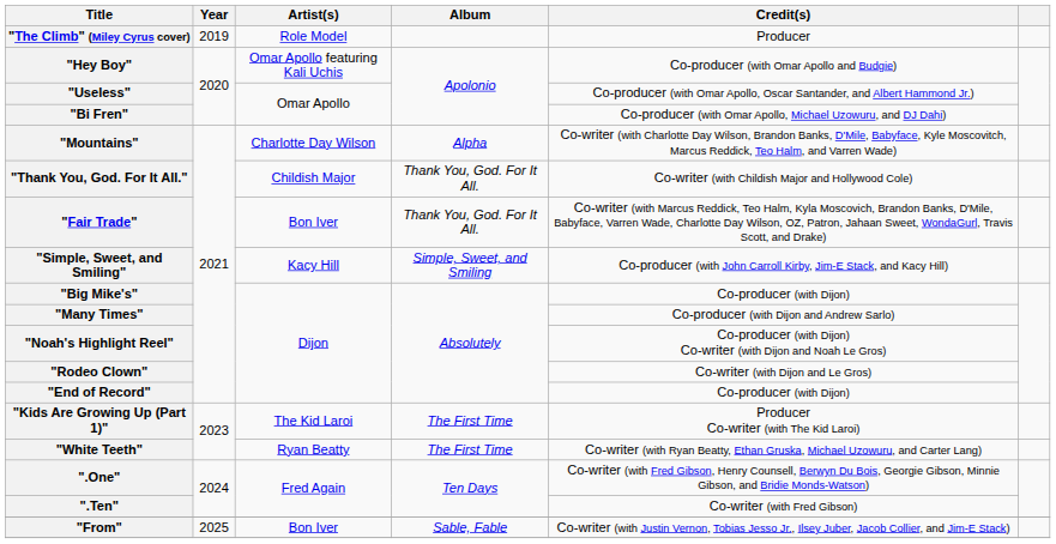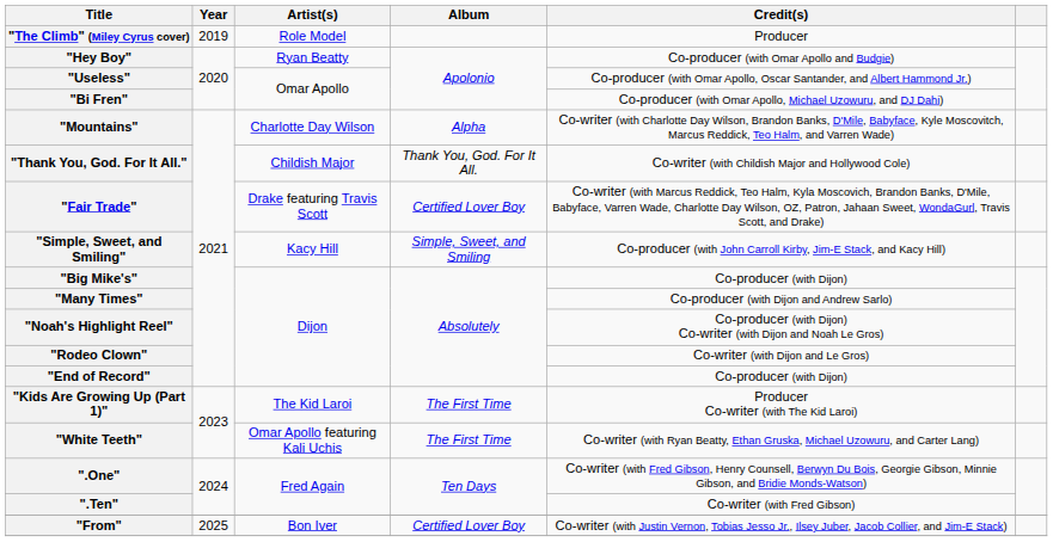 <table class="wikitable plainrowheaders" style="text-align:center" width="100%";">
 <tr>
 <th scope="col" style="width:18%;">Title</th>
 <th scope="col" style="width:4%;">Year</th>
 <th scope="col" style="width:15%;">Artist(s)</th>
 <th scope="col" style="width:15%;">Album</th>
 <th scope="col" style="width:45%;">Credit(s)</th>
 <th scope="col" style="width:3%;"></th>
 </tr>
 <tr>
 <th scope="row">"<a href='#'>The Climb</a>" <small>(<a href='#'>Miley Cyrus</a> cover)</small></th>
 <td>2019</td>
 <td><a href='#'>Role Model</a></td>
 <td></td>
 <td>Producer</td>
 <td></td>
 </tr>
 <tr>
 <th scope="row">"Hey Boy"</th>
 <td rowspan="3">2020</td>
-<td><a href='#'>Omar Apollo</a> featuring <a href='#'>Kali Uchis</a></td>
+<td><a href='#'>Ryan Beatty</a></td>
 <td rowspan="3"><em><a href='#'>Apolonio</a></em></td>
 <td>Co-producer <small>(with Omar Apollo and <a href='#'>Budgie</a>)</small></td>
 <td rowspan="3"></td>
 </tr>
 <tr>
 <th scope="row">"Useless"</th>
 <td rowspan="2">Omar Apollo</td>
 <td>Co-producer <small>(with Omar Apollo, Oscar Santander, and <a href='#'>Albert Hammond Jr.</a>)</small></td>
 </tr>
 <tr>
 <th scope="row">"Bi Fren"</th>
 <td>Co-producer <small>(with Omar Apollo, <a href='#'>Michael Uzowuru</a>, and <a href='#'>DJ Dahi</a>)</small></td>
 </tr>
 <tr>
 <th scope="row">"Mountains"</th>
 <td rowspan="9">2021</td>
 <td><a href='#'>Charlotte Day Wilson</a></td>
 <td><em><a href='#'>Alpha</a></em></td>
 <td>Co-writer <small>(with Charlotte Day Wilson, Brandon Banks, <a href='#'>D'Mile</a>, <a href='#'>Babyface</a>, Kyle Moscovitch, Marcus Reddick, <a href='#'>Teo Halm</a>, and Varren Wade)</small></td>
 <td></td>
 </tr>
 <tr>
 <th scope="row">"Thank You, God. For It All."</th>
 <td><a href='#'>Childish Major</a></td>
 <td><em>Thank You, God. For It All.</em></td>
 <td>Co-writer <small>(with Childish Major and Hollywood Cole)</small></td>
 <td></td>
 </tr>
 <tr>
 <th scope="row">"<a href='#'>Fair Trade</a>"</th>
-<td><a href='#'>Bon Iver</a></td>
-<td><em>Thank You, God. For It All.</em></td>
+<td><a href='#'>Drake</a> featuring <a href='#'>Travis Scott</a></td>
+<td><em><a href='#'>Certified Lover Boy</a></em></td>
 <td>Co-writer <small>(with Marcus Reddick, Teo Halm, Kyla Moscovich, Brandon Banks, D'Mile, Babyface, Varren Wade, Charlotte Day Wilson, OZ, Patron, Jahaan Sweet, <a href='#'>WondaGurl</a>, Travis Scott, and Drake)</small></td>
 <td></td>
 </tr>
 <tr>
 <th scope="row">"Simple, Sweet, and Smiling"</th>
 <td><a href='#'>Kacy Hill</a></td>
 <td><em><a href='#'>Simple, Sweet, and Smiling</a></em></td>
 <td>Co-producer <small>(with <a href='#'>John Carroll Kirby</a>, <a href='#'>Jim-E Stack</a>, and Kacy Hill)</small></td>
 <td></td>
 </tr>
 <tr>
 <th scope="row">"Big Mike's"</th>
 <td rowspan="5"><a href='#'>Dijon</a></td>
 <td rowspan="5"><em><a href='#'>Absolutely</a></em></td>
 <td>Co-producer <small>(with Dijon)</small></td>
 <td rowspan="5"></td>
 </tr>
 <tr>
 <th scope="row">"Many Times"</th>
 <td>Co-producer <small>(with Dijon and Andrew Sarlo)</small></td>
 </tr>
 <tr>
 <th scope="row">"Noah's Highlight Reel"</th>
 <td>Co-producer <small>(with Dijon)</small><br>Co-writer <small>(with Dijon and Noah Le Gros)</small></td>
 </tr>
 <tr>
 <th scope="row">"Rodeo Clown"</th>
 <td>Co-writer <small>(with Dijon and Le Gros)</small></td>
 </tr>
 <tr>
 <th scope="row">"End of Record"</th>
 <td>Co-producer <small>(with Dijon)</small></td>
 </tr>
 <tr>
 <th scope="row">"Kids Are Growing Up (Part 1)"</th>
 <td rowspan=2>2023</td>
 <td><a href='#'>The Kid Laroi</a></td>
 <td><em><a href='#'>The First Time</a></em></td>
 <td>Producer<br>Co-writer <small>(with The Kid Laroi)</small></td>
 <td></td>
 </tr>
 <tr>
 <th scope="row">"White Teeth"</th>
-<td><a href='#'>Ryan Beatty</a></td>
+<td><a href='#'>Omar Apollo</a> featuring <a href='#'>Kali Uchis</a></td>
 <td><em><a href='#'>The First Time</a></em></td>
 <td>Co-writer <small>(with Ryan Beatty, <a href='#'>Ethan Gruska</a>, <a href='#'>Michael Uzowuru</a>, and Carter Lang)</small></td>
 <td></td>
 </tr>
 <tr>
 <th scope="row">".One"</th>
 <td rowspan="2">2024</td>
 <td rowspan="2"><a href='#'>Fred Again</a></td>
 <td rowspan="2"><a href='#'><em>Ten Days</em></a></td>
 <td>Co-writer <small>(with <a href='#'>Fred Gibson</a>, Henry Counsell, <a href='#'>Berwyn Du Bois</a>, Georgie Gibson, Minnie Gibson, and <a href='#'>Bridie Monds-Watson</a>)</small></td>
 <td rowspan="2"></td>
 </tr>
 <tr>
 <th scope="row">".Ten"</th>
 <td>Co-writer <small>(with Fred Gibson)</small></td>
 </tr>
 <tr>
 </tr>
 <tr>
 <th scope="row">"From"</th>
 <td>2025</td>
 <td><a href='#'>Bon Iver</a></td>
-<td><em><a href='#'>Sable, Fable</a></em></td>
+<td><em><a href='#'>Certified Lover Boy</a></em></td>
 <td>Co-writer <small>(with <a href='#'>Justin Vernon</a>, <a href='#'>Tobias Jesso Jr.</a>, <a href='#'>Ilsey Juber</a>, <a href='#'>Jacob Collier</a>, and <a href='#'>Jim-E Stack</a>)</small></td>
 <td></td>
 </tr>
 <tr>
 </tr>
 </table>
